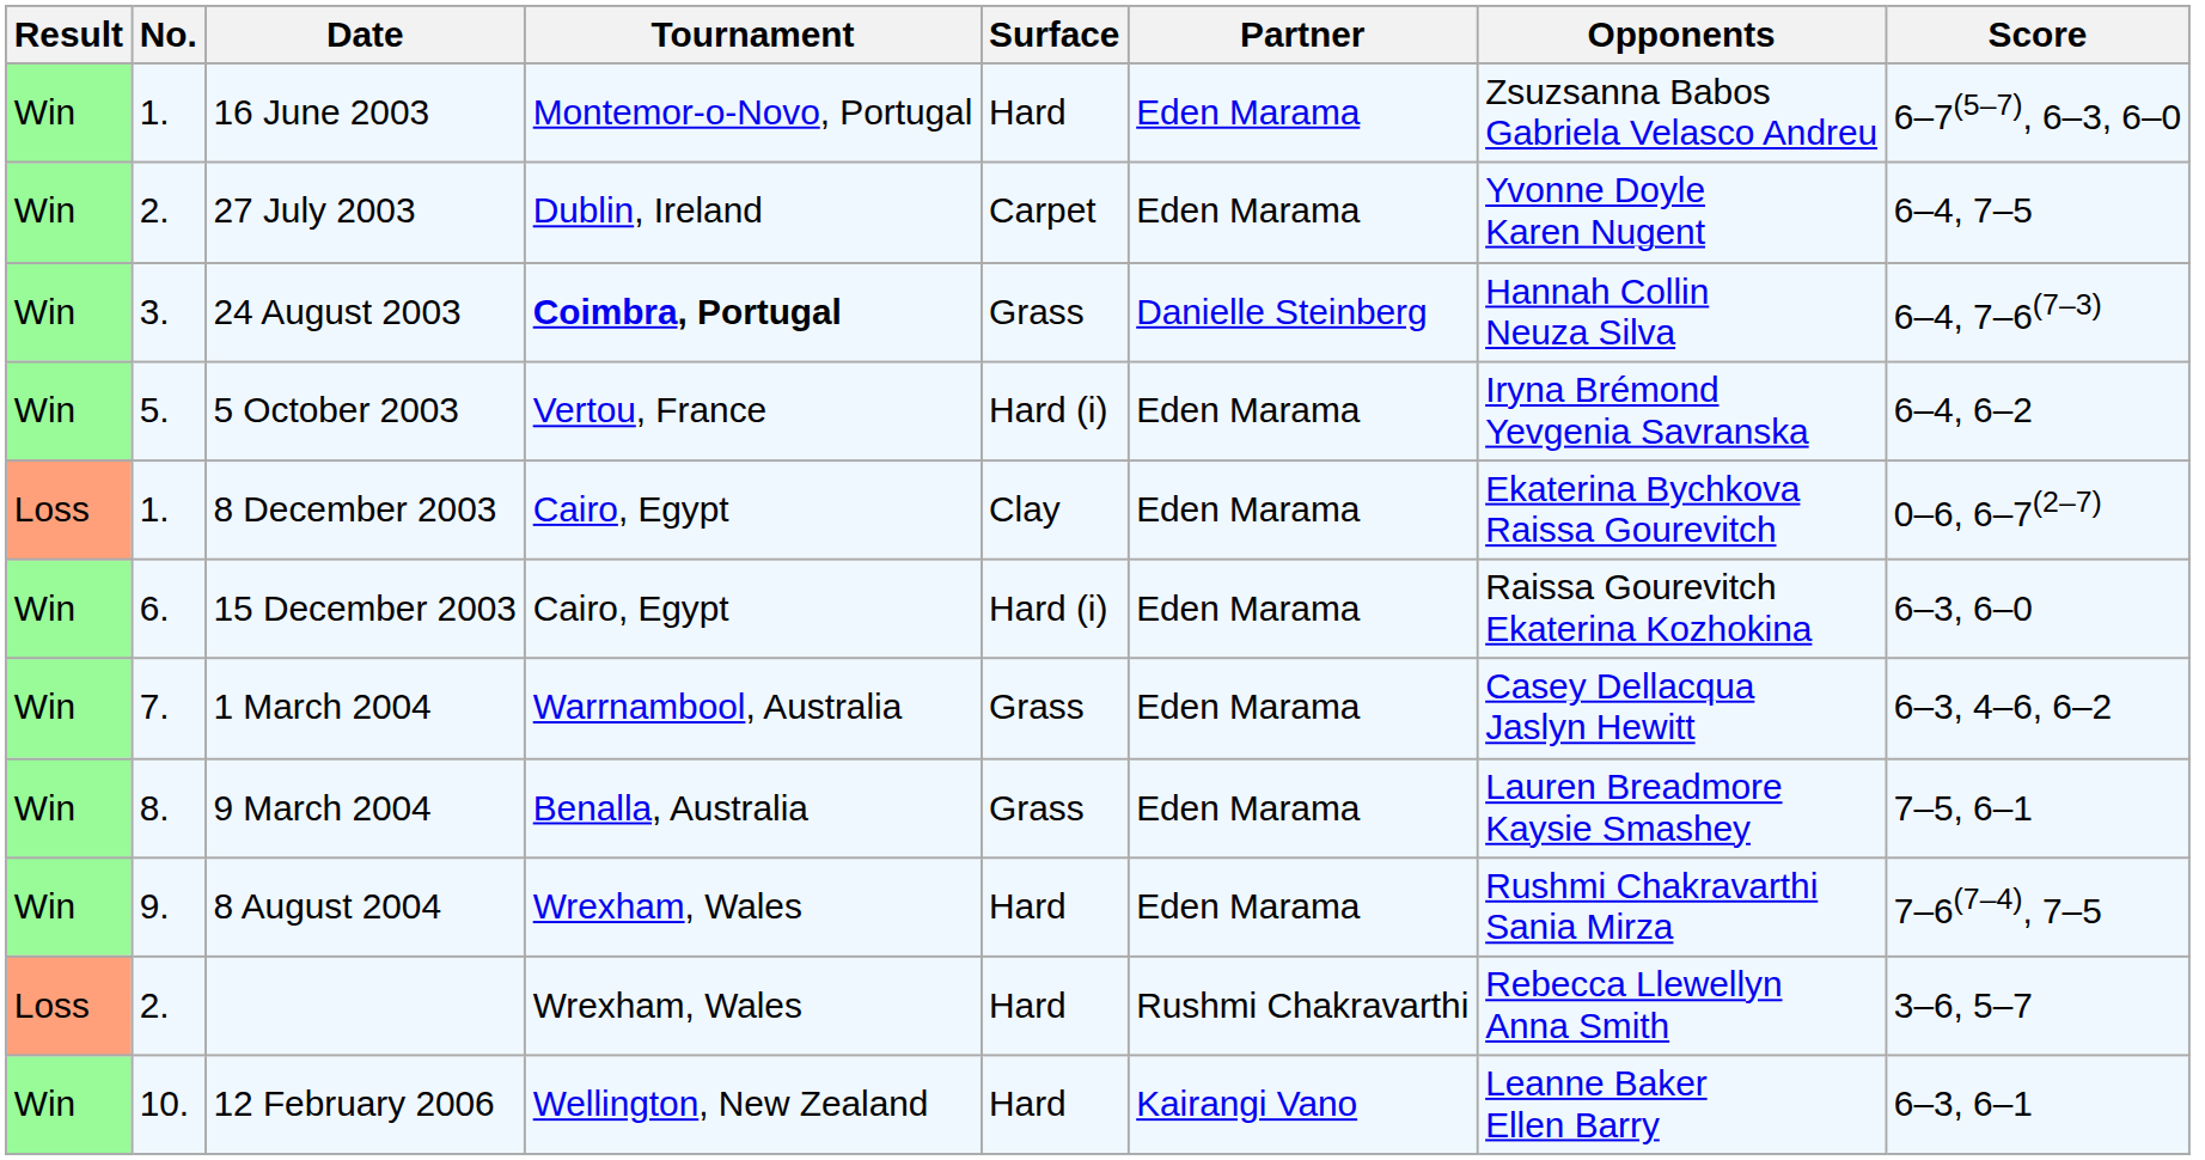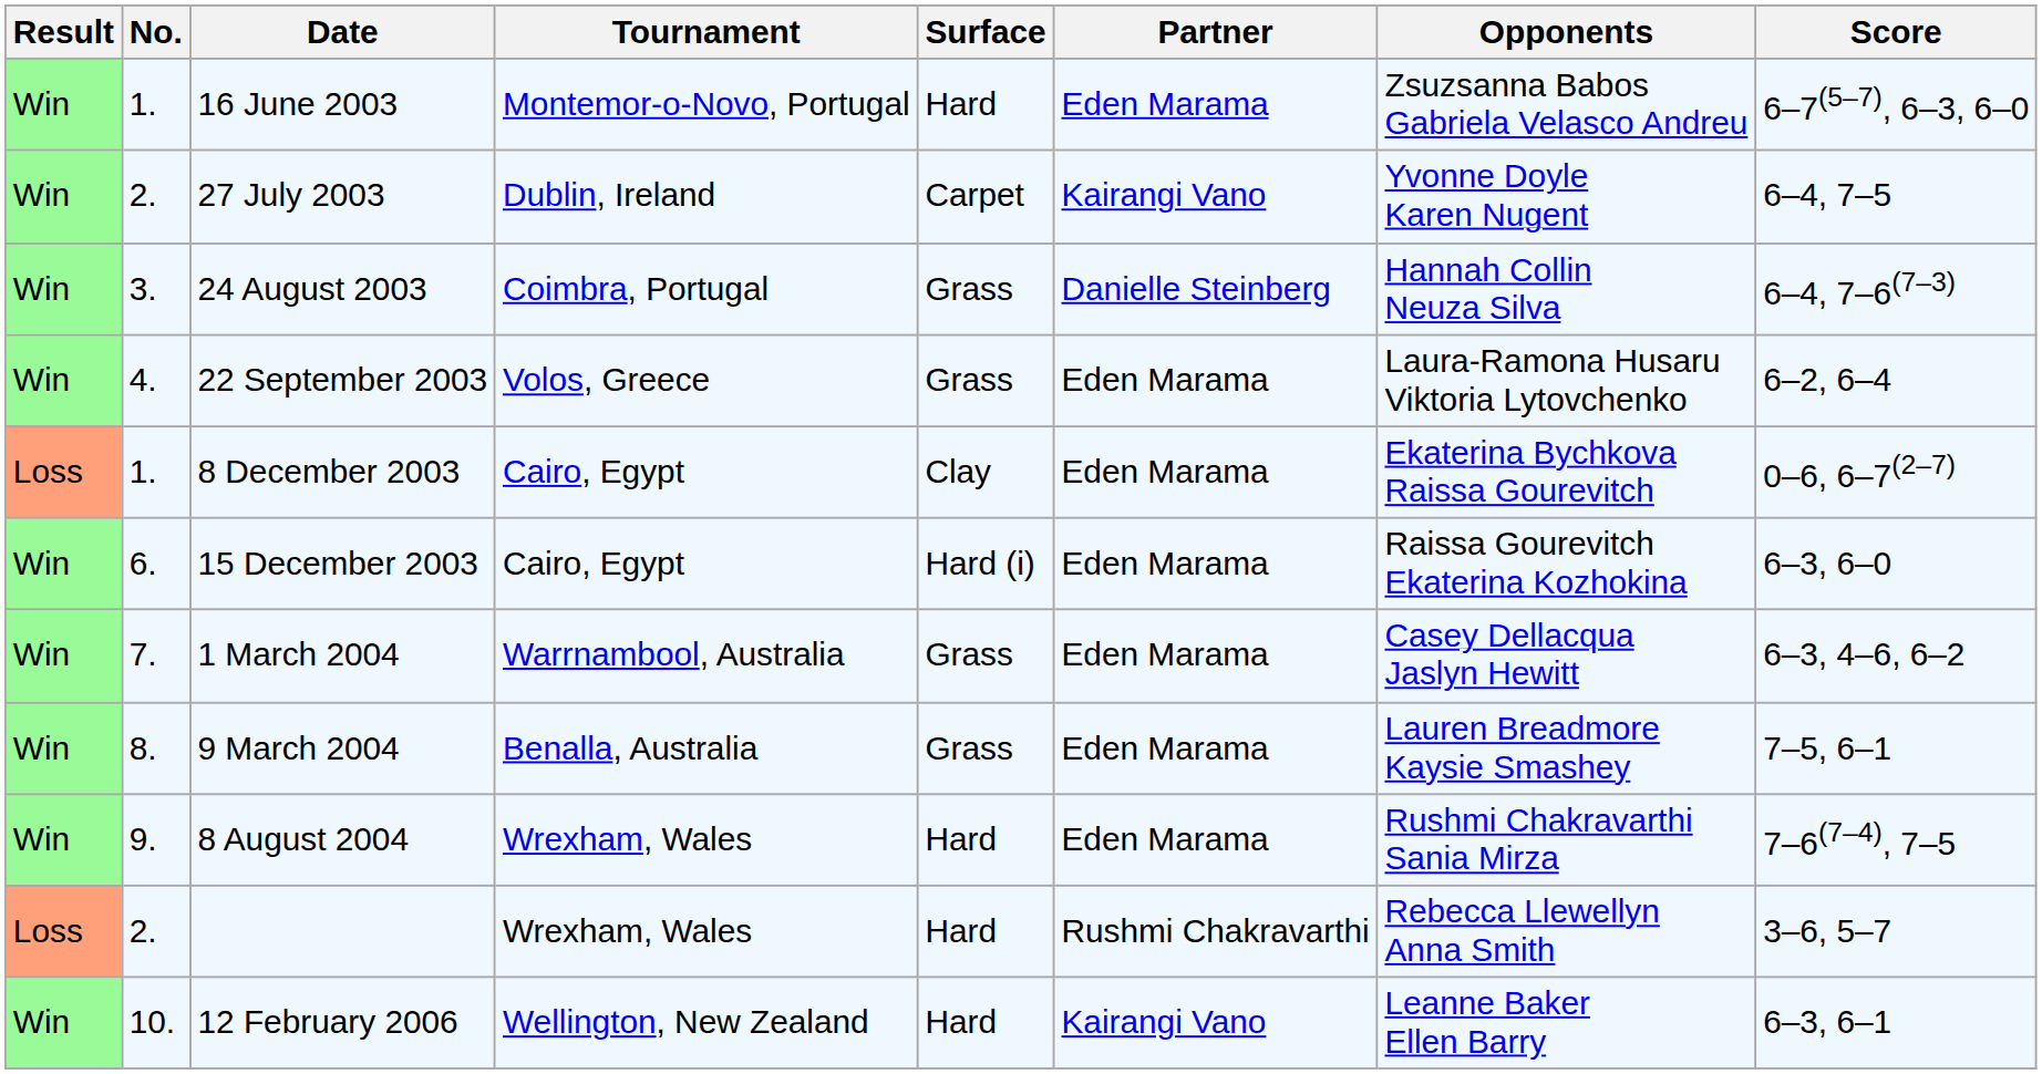 <table class="sortable wikitable" style=font-size:97%>
 <tr>
 <th>Result</th>
 <th>No.</th>
 <th>Date</th>
 <th>Tournament</th>
 <th>Surface</th>
 <th>Partner</th>
 <th>Opponents</th>
 <th class="unsortable">Score</th>
 </tr>
 <tr style="background:#f0f8ff;">
 <td style="background:#98fb98;">Win</td>
 <td>1.</td>
 <td>16 June 2003</td>
 <td><a href='#'>Montemor-o-Novo</a>, Portugal</td>
 <td>Hard</td>
 <td> <a href='#'>Eden Marama</a></td>
 <td> Zsuzsanna Babos <br>  <a href='#'>Gabriela Velasco Andreu</a></td>
 <td>6–7<sup>(5–7)</sup>, 6–3, 6–0</td>
 </tr>
 <tr style="background:#f0f8ff;">
 <td style="background:#98fb98;">Win</td>
 <td>2.</td>
 <td>27 July 2003</td>
 <td><a href='#'>Dublin</a>, Ireland</td>
 <td>Carpet</td>
-<td> Eden Marama</td>
+<td> <a href='#'>Kairangi Vano</a></td>
 <td> <a href='#'>Yvonne Doyle</a> <br>  <a href='#'>Karen Nugent</a></td>
 <td>6–4, 7–5</td>
 </tr>
 <tr style="background:#f0f8ff;">
 <td style="background:#98fb98;">Win</td>
 <td>3.</td>
 <td>24 August 2003</td>
-<td><strong><a href='#'>Coimbra</a>, Portugal</strong></td>
+<td><a href='#'>Coimbra</a>, Portugal</td>
 <td>Grass</td>
 <td> <a href='#'>Danielle Steinberg</a></td>
 <td> <a href='#'>Hannah Collin</a> <br>  <a href='#'>Neuza Silva</a></td>
 <td>6–4, 7–6<sup>(7–3)</sup></td>
 </tr>
 <tr style="background:#f0f8ff;">
 <td style="background:#98fb98;">Win</td>
-<td>5.</td>
-<td>5 October 2003</td>
-<td><a href='#'>Vertou</a>, France</td>
-<td>Hard (i)</td>
+<td>4.</td>
+<td>22 September 2003</td>
+<td><a href='#'>Volos</a>, Greece</td>
+<td>Grass</td>
 <td> Eden Marama</td>
-<td> <a href='#'>Iryna Brémond</a> <br>  <a href='#'>Yevgenia Savranska</a></td>
-<td>6–4, 6–2</td>
+<td> Laura-Ramona Husaru <br>  Viktoria Lytovchenko</td>
+<td>6–2, 6–4</td>
 </tr>
 <tr style="background:#f0f8ff;">
 <td style="background:#ffa07a;">Loss</td>
 <td>1.</td>
 <td>8 December 2003</td>
 <td><a href='#'>Cairo</a>, Egypt</td>
 <td>Clay</td>
 <td> Eden Marama</td>
 <td> <a href='#'>Ekaterina Bychkova</a> <br>  <a href='#'>Raissa Gourevitch</a></td>
 <td>0–6, 6–7<sup>(2–7)</sup></td>
 </tr>
 <tr style="background:#f0f8ff;">
 <td style="background:#98fb98;">Win</td>
 <td>6.</td>
 <td>15 December 2003</td>
 <td>Cairo, Egypt</td>
 <td>Hard (i)</td>
 <td> Eden Marama</td>
 <td> Raissa Gourevitch <br>  <a href='#'>Ekaterina Kozhokina</a></td>
 <td>6–3, 6–0</td>
 </tr>
 <tr style="background:#f0f8ff;">
 <td style="background:#98fb98;">Win</td>
 <td>7.</td>
 <td>1 March 2004</td>
 <td><a href='#'>Warrnambool</a>, Australia</td>
 <td>Grass</td>
 <td> Eden Marama</td>
 <td> <a href='#'>Casey Dellacqua</a> <br>  <a href='#'>Jaslyn Hewitt</a></td>
 <td>6–3, 4–6, 6–2</td>
 </tr>
 <tr style="background:#f0f8ff;">
 <td style="background:#98fb98;">Win</td>
 <td>8.</td>
 <td>9 March 2004</td>
 <td><a href='#'>Benalla</a>, Australia</td>
 <td>Grass</td>
 <td> Eden Marama</td>
 <td> <a href='#'>Lauren Breadmore</a> <br>  <a href='#'>Kaysie Smashey</a></td>
 <td>7–5, 6–1</td>
 </tr>
 <tr style="background:#f0f8ff;">
 <td style="background:#98fb98;">Win</td>
 <td>9.</td>
 <td>8 August 2004</td>
 <td><a href='#'>Wrexham</a>, Wales</td>
 <td>Hard</td>
 <td> Eden Marama</td>
 <td> <a href='#'>Rushmi Chakravarthi</a> <br>  <a href='#'>Sania Mirza</a></td>
 <td>7–6<sup>(7–4)</sup>, 7–5</td>
 </tr>
 <tr style="background:#f0f8ff;">
 <td style="background:#ffa07a;">Loss</td>
 <td>2.</td>
 <td></td>
 <td>Wrexham, Wales</td>
 <td>Hard</td>
 <td> Rushmi Chakravarthi</td>
 <td> <a href='#'>Rebecca Llewellyn</a> <br>  <a href='#'>Anna Smith</a></td>
 <td>3–6, 5–7</td>
 </tr>
 <tr style="background:#f0f8ff;">
 <td style="background:#98fb98;">Win</td>
 <td>10.</td>
 <td>12 February 2006</td>
 <td><a href='#'>Wellington</a>, New Zealand</td>
 <td>Hard</td>
 <td> <a href='#'>Kairangi Vano</a></td>
 <td> <a href='#'>Leanne Baker</a> <br>  <a href='#'>Ellen Barry</a></td>
 <td>6–3, 6–1</td>
 </tr>
 </table>
